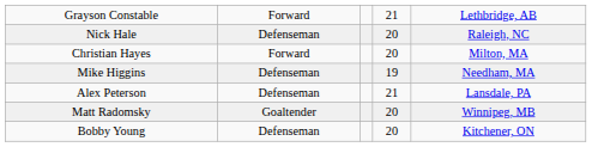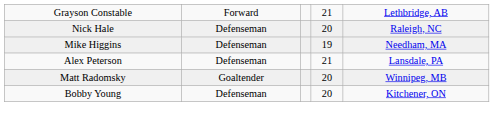 <table class="wikitable" width="60%">
 <tr align="center" bgcolor="">
 <td>Grayson Constable</td>
 <td>Forward</td>
 <td></td>
 <td>21</td>
 <td><a href='#'>Lethbridge, AB</a></td>
 </tr>
 <tr align="center" bgcolor="f0f0f0">
 <td>Nick Hale</td>
 <td>Defenseman</td>
 <td></td>
 <td>20</td>
 <td><a href='#'>Raleigh, NC</a></td>
-</tr>
-<tr align="center" bgcolor="">
-<td>Christian Hayes</td>
-<td>Forward</td>
-<td></td>
-<td>20</td>
-<td><a href='#'>Milton, MA</a></td>
 </tr>
 <tr align="center" bgcolor="f0f0f0">
 <td>Mike Higgins</td>
 <td>Defenseman</td>
 <td></td>
 <td>19</td>
 <td><a href='#'>Needham, MA</a></td>
 </tr>
 <tr align="center" bgcolor="">
 <td>Alex Peterson</td>
 <td>Defenseman</td>
 <td></td>
 <td>21</td>
 <td><a href='#'>Lansdale, PA</a></td>
 </tr>
 <tr align="center" bgcolor="f0f0f0">
 <td>Matt Radomsky</td>
 <td>Goaltender</td>
 <td></td>
 <td>20</td>
 <td><a href='#'>Winnipeg, MB</a></td>
 </tr>
 <tr align="center" bgcolor="">
 <td>Bobby Young</td>
 <td>Defenseman</td>
 <td></td>
 <td>20</td>
 <td><a href='#'>Kitchener, ON</a></td>
 </tr>
 </table>
